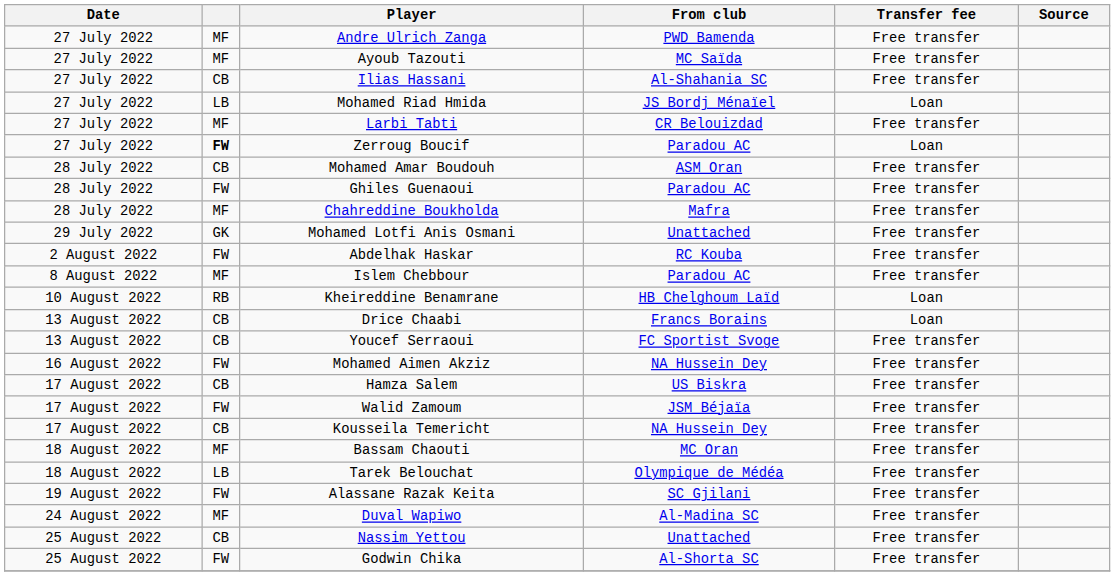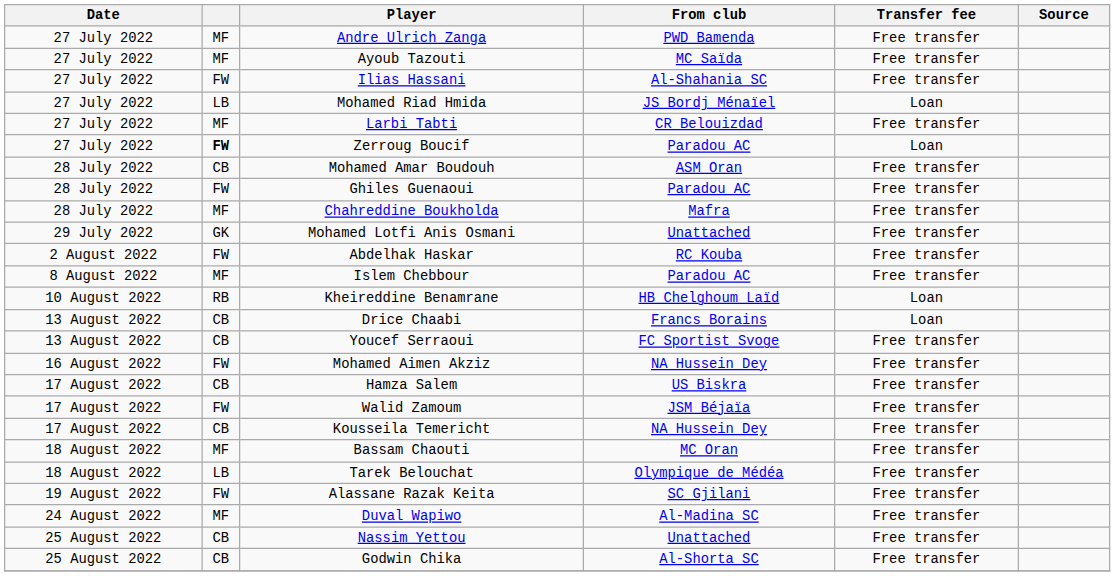 <table class="wikitable sortable" style="width:70%; text-align:center; font-size:85%; text-align:centre;">
 <tr>
 <th>Date</th>
 <th></th>
 <th>Player</th>
 <th>From club</th>
 <th>Transfer fee</th>
 <th>Source</th>
 </tr>
 <tr>
 <td>27 July 2022</td>
 <td>MF</td>
 <td> <a href='#'>Andre Ulrich Zanga</a></td>
 <td> <a href='#'>PWD Bamenda</a></td>
 <td>Free transfer</td>
 <td></td>
 </tr>
 <tr>
 <td>27 July 2022</td>
 <td>MF</td>
 <td> Ayoub Tazouti</td>
 <td><a href='#'>MC Saïda</a></td>
 <td>Free transfer</td>
 <td></td>
 </tr>
 <tr>
 <td>27 July 2022</td>
-<td>CB</td>
+<td>FW</td>
 <td> <a href='#'>Ilias Hassani</a></td>
 <td> <a href='#'>Al-Shahania SC</a></td>
 <td>Free transfer</td>
 <td></td>
 </tr>
 <tr>
 <td>27 July 2022</td>
 <td>LB</td>
 <td> Mohamed Riad Hmida</td>
 <td><a href='#'>JS Bordj Ménaïel</a></td>
 <td>Loan</td>
 <td></td>
 </tr>
 <tr>
 <td>27 July 2022</td>
 <td>MF</td>
 <td> <a href='#'>Larbi Tabti</a></td>
 <td><a href='#'>CR Belouizdad</a></td>
 <td>Free transfer</td>
 <td></td>
 </tr>
 <tr>
 <td>27 July 2022</td>
 <td><strong>FW</strong></td>
 <td> Zerroug Boucif</td>
 <td><a href='#'>Paradou AC</a></td>
 <td>Loan</td>
 <td></td>
 </tr>
 <tr>
 <td>28 July 2022</td>
 <td>CB</td>
 <td> Mohamed Amar Boudouh</td>
 <td><a href='#'>ASM Oran</a></td>
 <td>Free transfer</td>
 <td></td>
 </tr>
 <tr>
 <td>28 July 2022</td>
 <td>FW</td>
 <td> Ghiles Guenaoui</td>
 <td><a href='#'>Paradou AC</a></td>
 <td>Free transfer</td>
 <td></td>
 </tr>
 <tr>
 <td>28 July 2022</td>
 <td>MF</td>
 <td> <a href='#'>Chahreddine Boukholda</a></td>
 <td> <a href='#'>Mafra</a></td>
 <td>Free transfer</td>
 <td></td>
 </tr>
 <tr>
 <td>29 July 2022</td>
 <td>GK</td>
 <td> Mohamed Lotfi Anis Osmani</td>
 <td><a href='#'>Unattached</a></td>
 <td>Free transfer</td>
 <td></td>
 </tr>
 <tr>
 <td>2 August 2022</td>
 <td>FW</td>
 <td> Abdelhak Haskar</td>
 <td><a href='#'>RC Kouba</a></td>
 <td>Free transfer</td>
 <td></td>
 </tr>
 <tr>
 <td>8 August 2022</td>
 <td>MF</td>
 <td> Islem Chebbour</td>
 <td><a href='#'>Paradou AC</a></td>
 <td>Free transfer</td>
 <td></td>
 </tr>
 <tr>
 <td>10 August 2022</td>
 <td>RB</td>
 <td> Kheireddine Benamrane</td>
 <td><a href='#'>HB Chelghoum Laïd</a></td>
 <td>Loan</td>
 <td></td>
 </tr>
 <tr>
 <td>13 August 2022</td>
 <td>CB</td>
 <td> Drice Chaabi</td>
 <td> <a href='#'>Francs Borains</a></td>
 <td>Loan</td>
 <td></td>
 </tr>
 <tr>
 <td>13 August 2022</td>
 <td>CB</td>
 <td> Youcef Serraoui</td>
 <td> <a href='#'>FC Sportist Svoge</a></td>
 <td>Free transfer</td>
 <td></td>
 </tr>
 <tr>
 <td>16 August 2022</td>
 <td>FW</td>
 <td> Mohamed Aimen Akziz</td>
 <td><a href='#'>NA Hussein Dey</a></td>
 <td>Free transfer</td>
 <td></td>
 </tr>
 <tr>
 <td>17 August 2022</td>
 <td>CB</td>
 <td> Hamza Salem</td>
 <td><a href='#'>US Biskra</a></td>
 <td>Free transfer</td>
 <td></td>
 </tr>
 <tr>
 <td>17 August 2022</td>
 <td>FW</td>
 <td> Walid Zamoum</td>
 <td><a href='#'>JSM Béjaïa</a></td>
 <td>Free transfer</td>
 <td></td>
 </tr>
 <tr>
 <td>17 August 2022</td>
 <td>CB</td>
 <td> Kousseila Temericht</td>
 <td><a href='#'>NA Hussein Dey</a></td>
 <td>Free transfer</td>
 <td></td>
 </tr>
 <tr>
 <td>18 August 2022</td>
 <td>MF</td>
 <td> Bassam Chaouti</td>
 <td><a href='#'>MC Oran</a></td>
 <td>Free transfer</td>
 <td></td>
 </tr>
 <tr>
 <td>18 August 2022</td>
 <td>LB</td>
 <td> Tarek Belouchat</td>
 <td><a href='#'>Olympique de Médéa</a></td>
 <td>Free transfer</td>
 <td></td>
 </tr>
 <tr>
 <td>19 August 2022</td>
 <td>FW</td>
 <td> Alassane Razak Keita</td>
 <td> <a href='#'>SC Gjilani</a></td>
 <td>Free transfer</td>
 <td></td>
 </tr>
 <tr>
 <td>24 August 2022</td>
 <td>MF</td>
 <td> <a href='#'>Duval Wapiwo</a></td>
 <td> <a href='#'>Al-Madina SC</a></td>
 <td>Free transfer</td>
 <td></td>
 </tr>
 <tr>
 <td>25 August 2022</td>
 <td>CB</td>
 <td> <a href='#'>Nassim Yettou</a></td>
 <td><a href='#'>Unattached</a></td>
 <td>Free transfer</td>
 <td></td>
 </tr>
 <tr>
 <td>25 August 2022</td>
-<td>FW</td>
+<td>CB</td>
 <td> Godwin Chika</td>
 <td> <a href='#'>Al-Shorta SC</a></td>
 <td>Free transfer</td>
 <td></td>
 </tr>
 <tr>
 </tr>
 </table>
